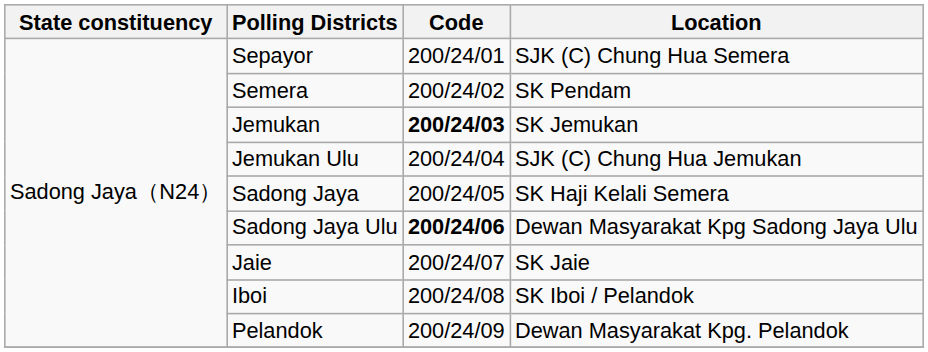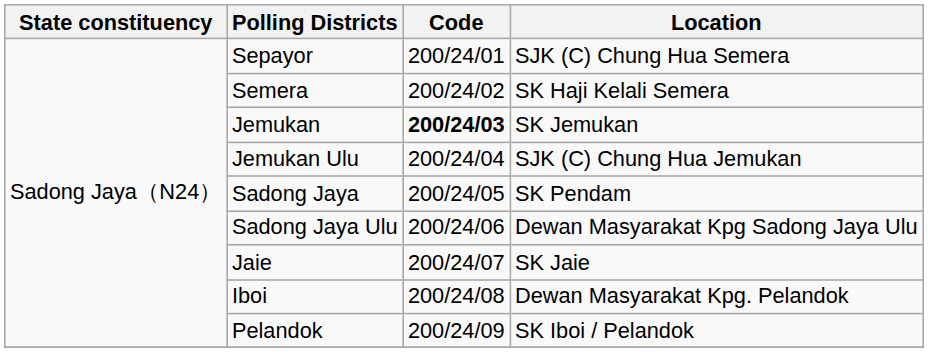 <table class="wikitable sortable mw-collapsible" style="white-space:nowrap;font-size:85%">
 <tr>
 <th>State constituency</th>
 <th>Polling Districts</th>
 <th>Code</th>
 <th>Location</th>
 </tr>
 <tr>
 <td rowspan="9">Sadong Jaya（N24）</td>
 <td>Sepayor</td>
 <td>200/24/01</td>
 <td>SJK (C) Chung Hua Semera</td>
 </tr>
 <tr>
 <td>Semera</td>
 <td>200/24/02</td>
-<td>SK Pendam</td>
+<td>SK Haji Kelali Semera</td>
 </tr>
 <tr>
 <td>Jemukan</td>
 <td><strong>200/24/03</strong></td>
 <td>SK Jemukan</td>
 </tr>
 <tr>
 <td>Jemukan Ulu</td>
 <td>200/24/04</td>
 <td>SJK (C) Chung Hua Jemukan</td>
 </tr>
 <tr>
 <td>Sadong Jaya</td>
 <td>200/24/05</td>
-<td>SK Haji Kelali Semera</td>
+<td>SK Pendam</td>
 </tr>
 <tr>
 <td>Sadong Jaya Ulu</td>
-<td><strong>200/24/06</strong></td>
+<td>200/24/06</td>
 <td>Dewan Masyarakat Kpg Sadong Jaya Ulu</td>
 </tr>
 <tr>
 <td>Jaie</td>
 <td>200/24/07</td>
 <td>SK Jaie</td>
 </tr>
 <tr>
 <td>Iboi</td>
 <td>200/24/08</td>
-<td>SK Iboi / Pelandok</td>
+<td>Dewan Masyarakat Kpg. Pelandok</td>
 </tr>
 <tr>
 <td>Pelandok</td>
 <td>200/24/09</td>
-<td>Dewan Masyarakat Kpg. Pelandok</td>
+<td>SK Iboi / Pelandok</td>
 </tr>
 <tr>
 </tr>
 </table>
